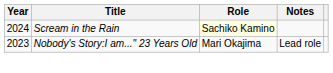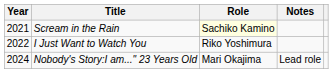 <table class="wikitable plainrowheaders sortable">
 <tr>
 <th>Year</th>
 <th>Title</th>
 <th>Role</th>
 <th class="unsortable">Notes</th>
 <th class="unsortable"></th>
 </tr>
 <tr>
-<td>2024</td>
+<td>2021</td>
 <td><em>Scream in the Rain</em></td>
 <td style="background: lightyellow;">Sachiko Kamino</td>
 <td></td>
 <td></td>
 </tr>
 <tr>
-<td>2023</td>
+<td>2022</td>
+<td><em>I Just Want to Watch You</em></td>
+<td>Riko Yoshimura</td>
+<td></td>
+<td></td>
+</tr>
+<tr>
+<td>2024</td>
 <td><em>Nobody's Story:I am..." 23 Years Old</em></td>
 <td>Mari Okajima</td>
 <td>Lead role</td>
 <td></td>
 </tr>
 </table>
